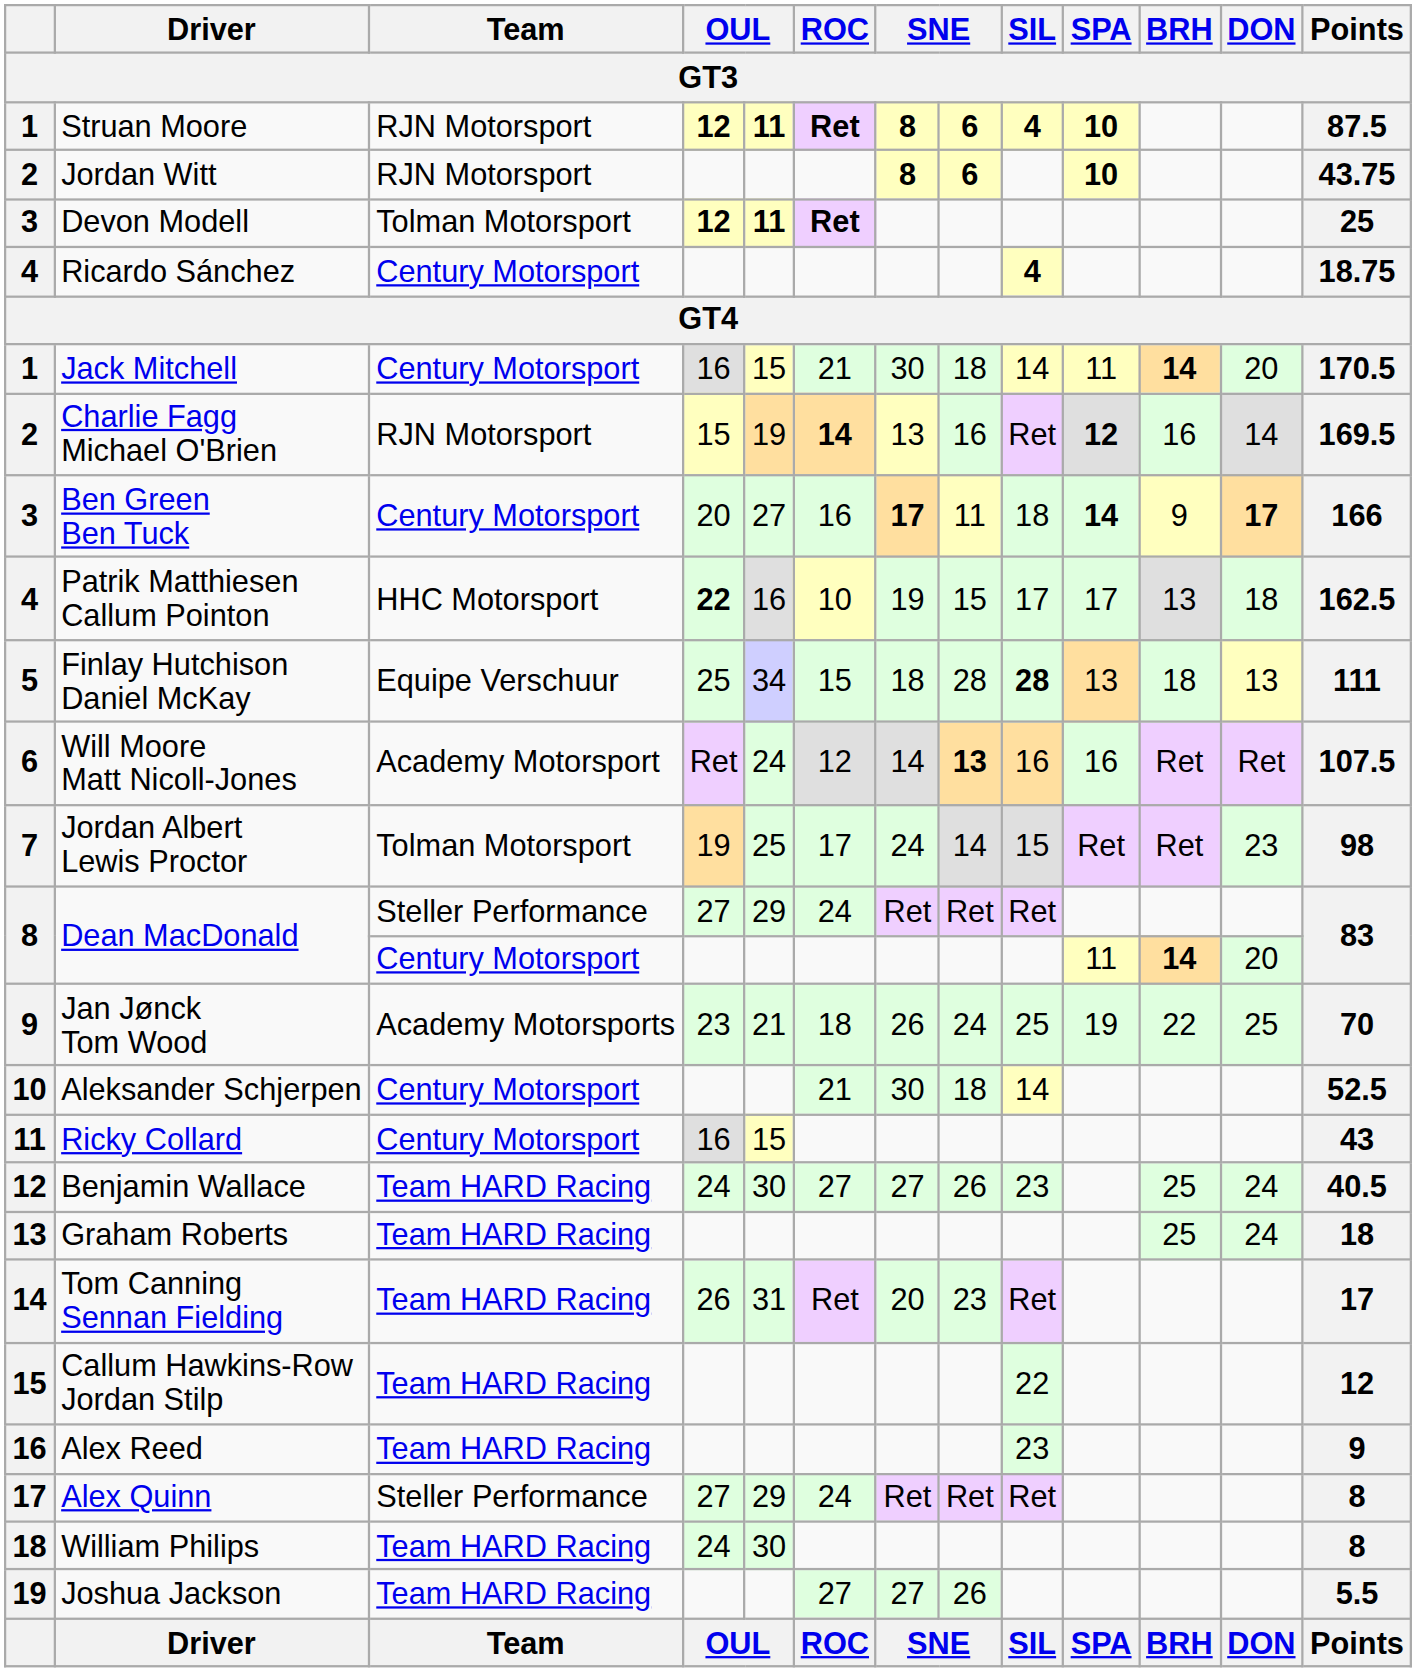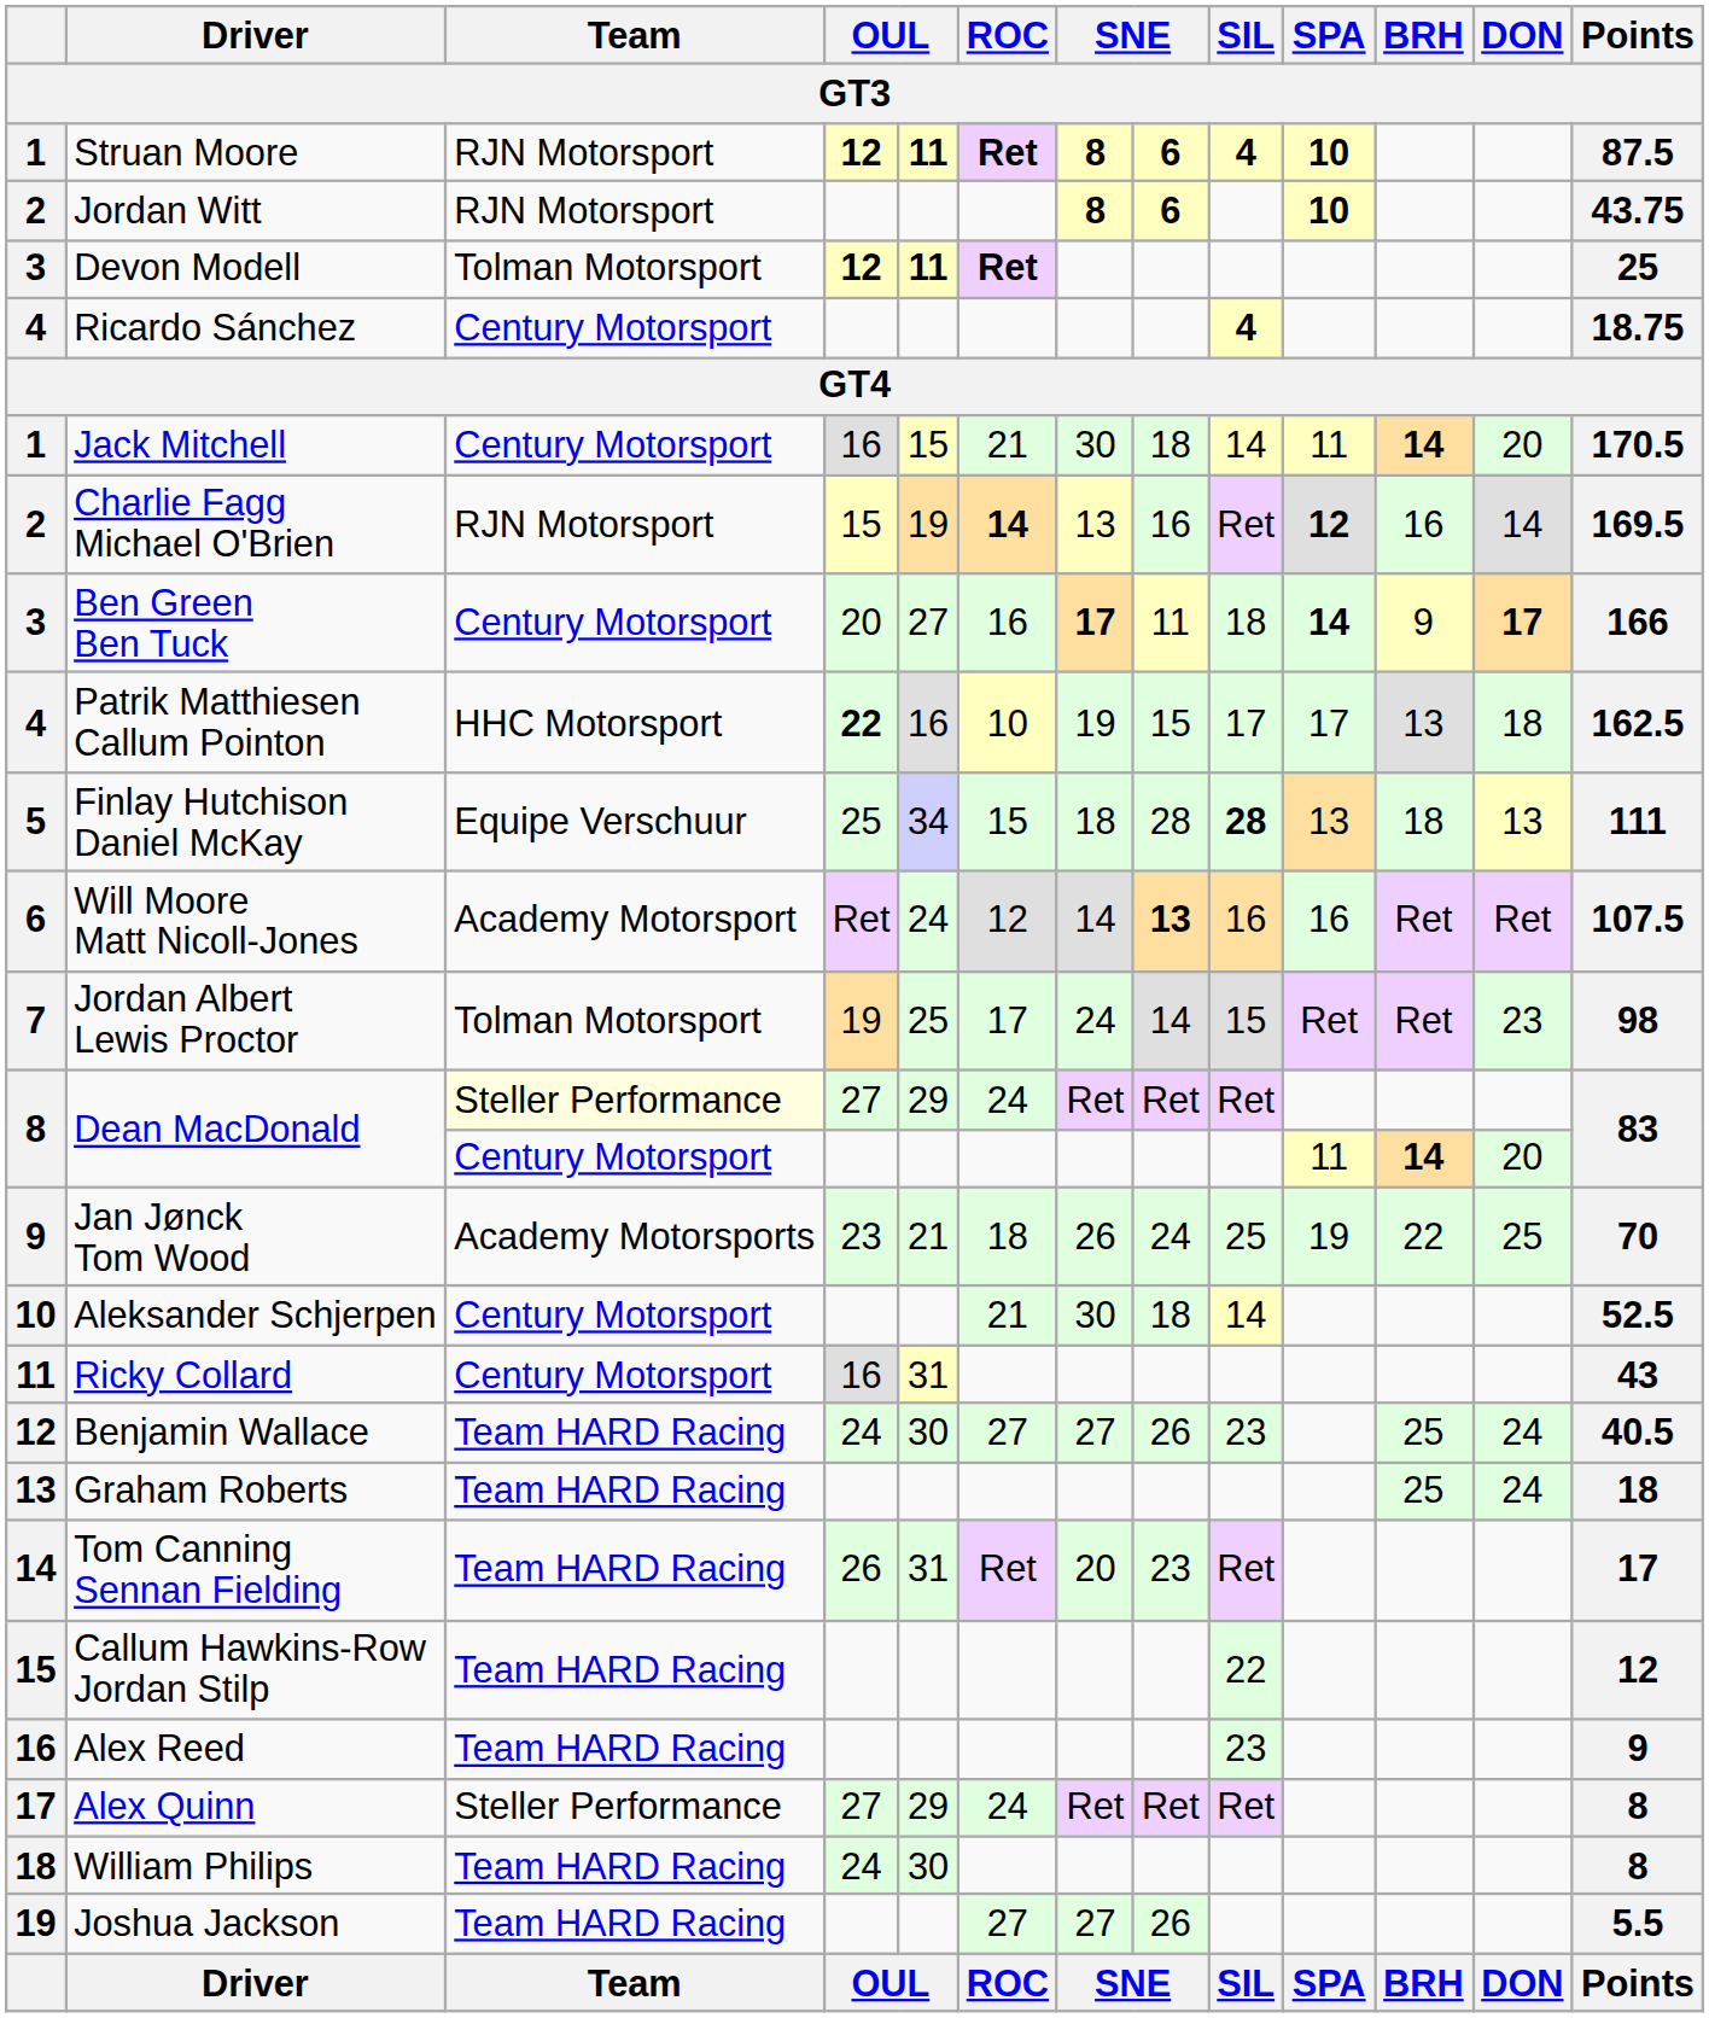 <table class="wikitable" style="font-size: 85%; text-align:center;">
 <tr>
 <th></th>
 <th>Driver</th>
 <th>Team</th>
 <th colspan=2><a href='#'>OUL</a></th>
 <th><a href='#'>ROC</a></th>
 <th colspan=2><a href='#'>SNE</a></th>
 <th><a href='#'>SIL</a></th>
 <th><a href='#'>SPA</a></th>
 <th><a href='#'>BRH</a></th>
 <th><a href='#'>DON</a></th>
 <th>Points</th>
 </tr>
 <tr>
 <th colspan=13>GT3</th>
 </tr>
 <tr>
 <th>1</th>
 <td align=left> Struan Moore</td>
 <td align=left> RJN Motorsport</td>
 <td style="background:#FFFFBF;"><strong>12</strong></td>
 <td style="background:#FFFFBF;"><strong>11</strong></td>
 <td style="background:#EFCFFF;"><strong>Ret</strong></td>
 <td style="background:#FFFFBF;"><strong>8</strong></td>
 <td style="background:#FFFFBF;"><strong>6</strong></td>
 <td style="background:#FFFFBF;"><strong>4</strong></td>
 <td style="background:#FFFFBF;"><strong>10</strong></td>
 <td></td>
 <td></td>
 <th>87.5</th>
 </tr>
 <tr>
 <th>2</th>
 <td align=left> Jordan Witt</td>
 <td align=left> RJN Motorsport</td>
 <td></td>
 <td></td>
 <td></td>
 <td style="background:#FFFFBF;"><strong>8</strong></td>
 <td style="background:#FFFFBF;"><strong>6</strong></td>
 <td></td>
 <td style="background:#FFFFBF;"><strong>10</strong></td>
 <td></td>
 <td></td>
 <th>43.75</th>
 </tr>
 <tr>
 <th>3</th>
 <td align=left> Devon Modell</td>
 <td align=left> Tolman Motorsport</td>
 <td style="background:#FFFFBF;"><strong>12</strong></td>
 <td style="background:#FFFFBF;"><strong>11</strong></td>
 <td style="background:#EFCFFF;"><strong>Ret</strong></td>
 <td></td>
 <td></td>
 <td></td>
 <td></td>
 <td></td>
 <td></td>
 <th>25</th>
 </tr>
 <tr>
 <th>4</th>
 <td align=left> Ricardo Sánchez</td>
 <td align=left> <a href='#'>Century Motorsport</a></td>
 <td></td>
 <td></td>
 <td></td>
 <td></td>
 <td></td>
 <td style="background:#FFFFBF;"><strong>4</strong></td>
 <td></td>
 <td></td>
 <td></td>
 <th>18.75</th>
 </tr>
 <tr>
 <th colspan=13>GT4</th>
 </tr>
 <tr>
 <th>1</th>
 <td align=left> <a href='#'>Jack Mitchell</a></td>
 <td align=left> <a href='#'>Century Motorsport</a></td>
 <td style="background:#DFDFDF;">16</td>
 <td style="background:#FFFFBF;">15</td>
 <td style="background:#DFFFDF;">21</td>
 <td style="background:#DFFFDF;">30</td>
 <td style="background:#DFFFDF;">18</td>
 <td style="background:#FFFFBF;">14</td>
 <td style="background:#FFFFBF;">11</td>
 <td style="background:#FFDF9F;"><strong>14</strong></td>
 <td style="background:#DFFFDF;">20</td>
 <th>170.5</th>
 </tr>
 <tr>
 <th>2</th>
 <td align=left> <a href='#'>Charlie Fagg</a><br> Michael O'Brien</td>
 <td align=left> RJN Motorsport</td>
 <td style="background:#FFFFBF;">15</td>
 <td style="background:#FFDF9F;">19</td>
 <td style="background:#FFDF9F;"><strong>14</strong></td>
 <td style="background:#FFFFBF;">13</td>
 <td style="background:#DFFFDF;">16</td>
 <td style="background:#EFCFFF;">Ret</td>
 <td style="background:#DFDFDF;"><strong>12</strong></td>
 <td style="background:#DFFFDF;">16</td>
 <td style="background:#DFDFDF;">14</td>
 <th>169.5</th>
 </tr>
 <tr>
 <th>3</th>
 <td align=left> <a href='#'>Ben Green</a><br> <a href='#'>Ben Tuck</a></td>
 <td align=left> <a href='#'>Century Motorsport</a></td>
 <td style="background:#DFFFDF;">20</td>
 <td style="background:#DFFFDF;">27</td>
 <td style="background:#DFFFDF;">16</td>
 <td style="background:#FFDF9F;"><strong>17</strong></td>
 <td style="background:#FFFFBF;">11</td>
 <td style="background:#DFFFDF;">18</td>
 <td style="background:#DFFFDF;"><strong>14</strong></td>
 <td style="background:#FFFFBF;">9</td>
 <td style="background:#FFDF9F;"><strong>17</strong></td>
 <th>166</th>
 </tr>
 <tr>
 <th>4</th>
 <td align=left> Patrik Matthiesen<br> Callum Pointon</td>
 <td align=left> HHC Motorsport</td>
 <td style="background:#DFFFDF;"><strong>22</strong></td>
 <td style="background:#DFDFDF;">16</td>
 <td style="background:#FFFFBF;">10</td>
 <td style="background:#DFFFDF;">19</td>
 <td style="background:#DFFFDF;">15</td>
 <td style="background:#DFFFDF;">17</td>
 <td style="background:#DFFFDF;">17</td>
 <td style="background:#DFDFDF;">13</td>
 <td style="background:#DFFFDF;">18</td>
 <th>162.5</th>
 </tr>
 <tr>
 <th>5</th>
 <td align=left> Finlay Hutchison<br> Daniel McKay</td>
 <td align=left> Equipe Verschuur</td>
 <td style="background:#DFFFDF;">25</td>
 <td style="background:#CFCFFF;">34</td>
 <td style="background:#DFFFDF;">15</td>
 <td style="background:#DFFFDF;">18</td>
 <td style="background:#DFFFDF;">28</td>
 <td style="background:#DFFFDF;"><strong>28</strong></td>
 <td style="background:#FFDF9F;">13</td>
 <td style="background:#DFFFDF;">18</td>
 <td style="background:#FFFFBF;">13</td>
 <th>111</th>
 </tr>
 <tr>
 <th>6</th>
 <td align=left> Will Moore<br> Matt Nicoll-Jones</td>
 <td align=left> Academy Motorsport</td>
 <td style="background:#EFCFFF;">Ret</td>
 <td style="background:#DFFFDF;">24</td>
 <td style="background:#DFDFDF;">12</td>
 <td style="background:#DFDFDF;">14</td>
 <td style="background:#FFDF9F;"><strong>13</strong></td>
 <td style="background:#FFDF9F;">16</td>
 <td style="background:#DFFFDF;">16</td>
 <td style="background:#EFCFFF;">Ret</td>
 <td style="background:#EFCFFF;">Ret</td>
 <th>107.5</th>
 </tr>
 <tr>
 <th>7</th>
 <td align=left> Jordan Albert<br> Lewis Proctor</td>
 <td align=left> Tolman Motorsport</td>
 <td style="background:#FFDF9F;">19</td>
 <td style="background:#DFFFDF;">25</td>
 <td style="background:#DFFFDF;">17</td>
 <td style="background:#DFFFDF;">24</td>
 <td style="background:#DFDFDF;">14</td>
 <td style="background:#DFDFDF;">15</td>
 <td style="background:#EFCFFF;">Ret</td>
 <td style="background:#EFCFFF;">Ret</td>
 <td style="background:#DFFFDF;">23</td>
 <th>98</th>
 </tr>
 <tr>
 <th rowspan=2>8</th>
 <td rowspan=2 align=left> <a href='#'>Dean MacDonald</a></td>
-<td align=left> Steller Performance</td>
+<td align=left style="background: lightyellow;"> Steller Performance</td>
 <td style="background:#DFFFDF;">27</td>
 <td style="background:#DFFFDF;">29</td>
 <td style="background:#DFFFDF;">24</td>
 <td style="background:#EFCFFF;">Ret</td>
 <td style="background:#EFCFFF;">Ret</td>
 <td style="background:#EFCFFF;">Ret</td>
 <td></td>
 <td></td>
 <td></td>
 <th rowspan=2>83</th>
 </tr>
 <tr>
 <td align=left> <a href='#'>Century Motorsport</a></td>
 <td></td>
 <td></td>
 <td></td>
 <td></td>
 <td></td>
 <td></td>
 <td style="background:#FFFFBF;">11</td>
 <td style="background:#FFDF9F;"><strong>14</strong></td>
 <td style="background:#DFFFDF;">20</td>
 </tr>
 <tr>
 <th>9</th>
 <td align=left> Jan Jønck<br> Tom Wood</td>
 <td align=left> Academy Motorsports</td>
 <td style="background:#DFFFDF;">23</td>
 <td style="background:#DFFFDF;">21</td>
 <td style="background:#DFFFDF;">18</td>
 <td style="background:#DFFFDF;">26</td>
 <td style="background:#DFFFDF;">24</td>
 <td style="background:#DFFFDF;">25</td>
 <td style="background:#DFFFDF;">19</td>
 <td style="background:#DFFFDF;">22</td>
 <td style="background:#DFFFDF;">25</td>
 <th>70</th>
 </tr>
 <tr>
 <th>10</th>
 <td align=left> Aleksander Schjerpen</td>
 <td align=left> <a href='#'>Century Motorsport</a></td>
 <td></td>
 <td></td>
 <td style="background:#DFFFDF;">21</td>
 <td style="background:#DFFFDF;">30</td>
 <td style="background:#DFFFDF;">18</td>
 <td style="background:#FFFFBF;">14</td>
 <td></td>
 <td></td>
 <td></td>
 <th>52.5</th>
 </tr>
 <tr>
 <th>11</th>
 <td align=left> <a href='#'>Ricky Collard</a></td>
 <td align=left> <a href='#'>Century Motorsport</a></td>
 <td style="background:#DFDFDF;">16</td>
-<td style="background:#FFFFBF;">15</td>
+<td style="background:#FFFFBF;">31</td>
 <td></td>
 <td></td>
 <td></td>
 <td></td>
 <td></td>
 <td></td>
 <td></td>
 <th>43</th>
 </tr>
 <tr>
 <th>12</th>
 <td align=left> Benjamin Wallace</td>
 <td align=left> <a href='#'>Team HARD Racing</a></td>
 <td style="background:#DFFFDF;">24</td>
 <td style="background:#DFFFDF;">30</td>
 <td style="background:#DFFFDF;">27</td>
 <td style="background:#DFFFDF;">27</td>
 <td style="background:#DFFFDF;">26</td>
 <td style="background:#DFFFDF;">23</td>
 <td></td>
 <td style="background:#DFFFDF;">25</td>
 <td style="background:#DFFFDF;">24</td>
 <th>40.5</th>
 </tr>
 <tr>
 <th>13</th>
 <td align=left> Graham Roberts</td>
 <td align=left> <a href='#'>Team HARD Racing</a></td>
 <td></td>
 <td></td>
 <td></td>
 <td></td>
 <td></td>
 <td></td>
 <td></td>
 <td style="background:#DFFFDF;">25</td>
 <td style="background:#DFFFDF;">24</td>
 <th>18</th>
 </tr>
 <tr>
 <th>14</th>
 <td align=left> Tom Canning<br> <a href='#'>Sennan Fielding</a></td>
 <td align=left> <a href='#'>Team HARD Racing</a></td>
 <td style="background:#DFFFDF;">26</td>
 <td style="background:#DFFFDF;">31</td>
 <td style="background:#EFCFFF;">Ret</td>
 <td style="background:#DFFFDF;">20</td>
 <td style="background:#DFFFDF;">23</td>
 <td style="background:#EFCFFF;">Ret</td>
 <td></td>
 <td></td>
 <td></td>
 <th>17</th>
 </tr>
 <tr>
 <th>15</th>
 <td align=left> Callum Hawkins-Row<br> Jordan Stilp</td>
 <td align=left> <a href='#'>Team HARD Racing</a></td>
 <td></td>
 <td></td>
 <td></td>
 <td></td>
 <td></td>
 <td style="background:#DFFFDF;">22</td>
 <td></td>
 <td></td>
 <td></td>
 <th>12</th>
 </tr>
 <tr>
 <th>16</th>
 <td align=left> Alex Reed</td>
 <td align=left> <a href='#'>Team HARD Racing</a></td>
 <td></td>
 <td></td>
 <td></td>
 <td></td>
 <td></td>
 <td style="background:#DFFFDF;">23</td>
 <td></td>
 <td></td>
 <td></td>
 <th>9</th>
 </tr>
 <tr>
 <th>17</th>
 <td align=left> <a href='#'>Alex Quinn</a></td>
 <td align=left> Steller Performance</td>
 <td style="background:#DFFFDF;">27</td>
 <td style="background:#DFFFDF;">29</td>
 <td style="background:#DFFFDF;">24</td>
 <td style="background:#EFCFFF;">Ret</td>
 <td style="background:#EFCFFF;">Ret</td>
 <td style="background:#EFCFFF;">Ret</td>
 <td></td>
 <td></td>
 <td></td>
 <th>8</th>
 </tr>
 <tr>
 <th>18</th>
 <td align=left> William Philips</td>
 <td align=left> <a href='#'>Team HARD Racing</a></td>
 <td style="background:#DFFFDF;">24</td>
 <td style="background:#DFFFDF;">30</td>
 <td></td>
 <td></td>
 <td></td>
 <td></td>
 <td></td>
 <td></td>
 <td></td>
 <th>8</th>
 </tr>
 <tr>
 <th>19</th>
 <td align=left> Joshua Jackson</td>
 <td align=left> <a href='#'>Team HARD Racing</a></td>
 <td></td>
 <td></td>
 <td style="background:#DFFFDF;">27</td>
 <td style="background:#DFFFDF;">27</td>
 <td style="background:#DFFFDF;">26</td>
 <td></td>
 <td></td>
 <td></td>
 <td></td>
 <th>5.5</th>
 </tr>
 <tr>
 <th></th>
 <th>Driver</th>
 <th>Team</th>
 <th colspan=2><a href='#'>OUL</a></th>
 <th><a href='#'>ROC</a></th>
 <th colspan=2><a href='#'>SNE</a></th>
 <th><a href='#'>SIL</a></th>
 <th><a href='#'>SPA</a></th>
 <th><a href='#'>BRH</a></th>
 <th><a href='#'>DON</a></th>
 <th>Points</th>
 </tr>
 </table>
